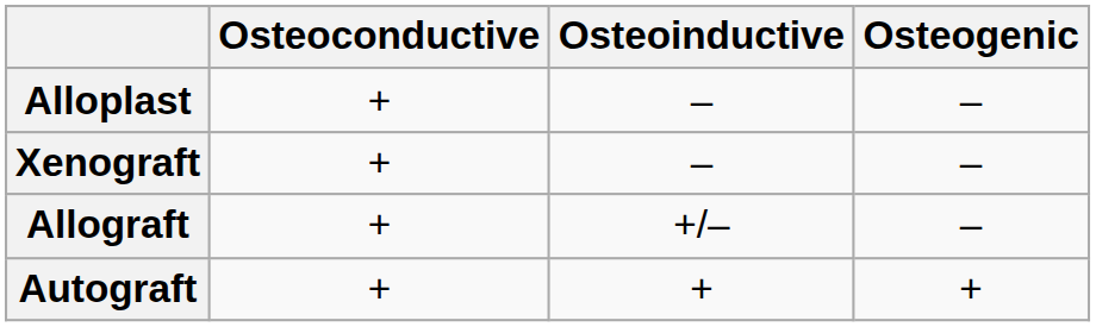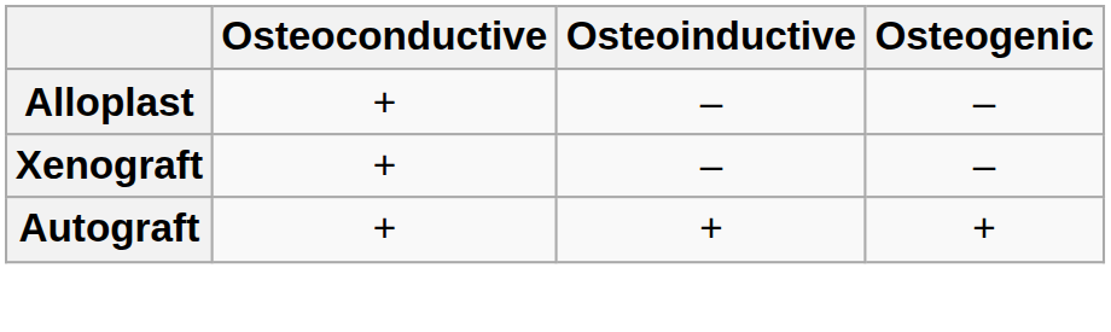 <table class="wikitable" style="text-align:center">
 <tr>
 <th></th>
 <th>Osteoconductive</th>
 <th>Osteoinductive</th>
 <th>Osteogenic</th>
 </tr>
 <tr>
 <th>Alloplast</th>
 <td>+</td>
 <td>–</td>
 <td>–</td>
 </tr>
 <tr>
 <th>Xenograft</th>
 <td>+</td>
 <td>–</td>
 <td>–</td>
 </tr>
 <tr>
-<th>Allograft</th>
-<td>+</td>
-<td>+/–</td>
-<td>–</td>
-</tr>
-<tr>
 <th>Autograft</th>
 <td>+</td>
 <td>+</td>
 <td>+</td>
 </tr>
 </table>
